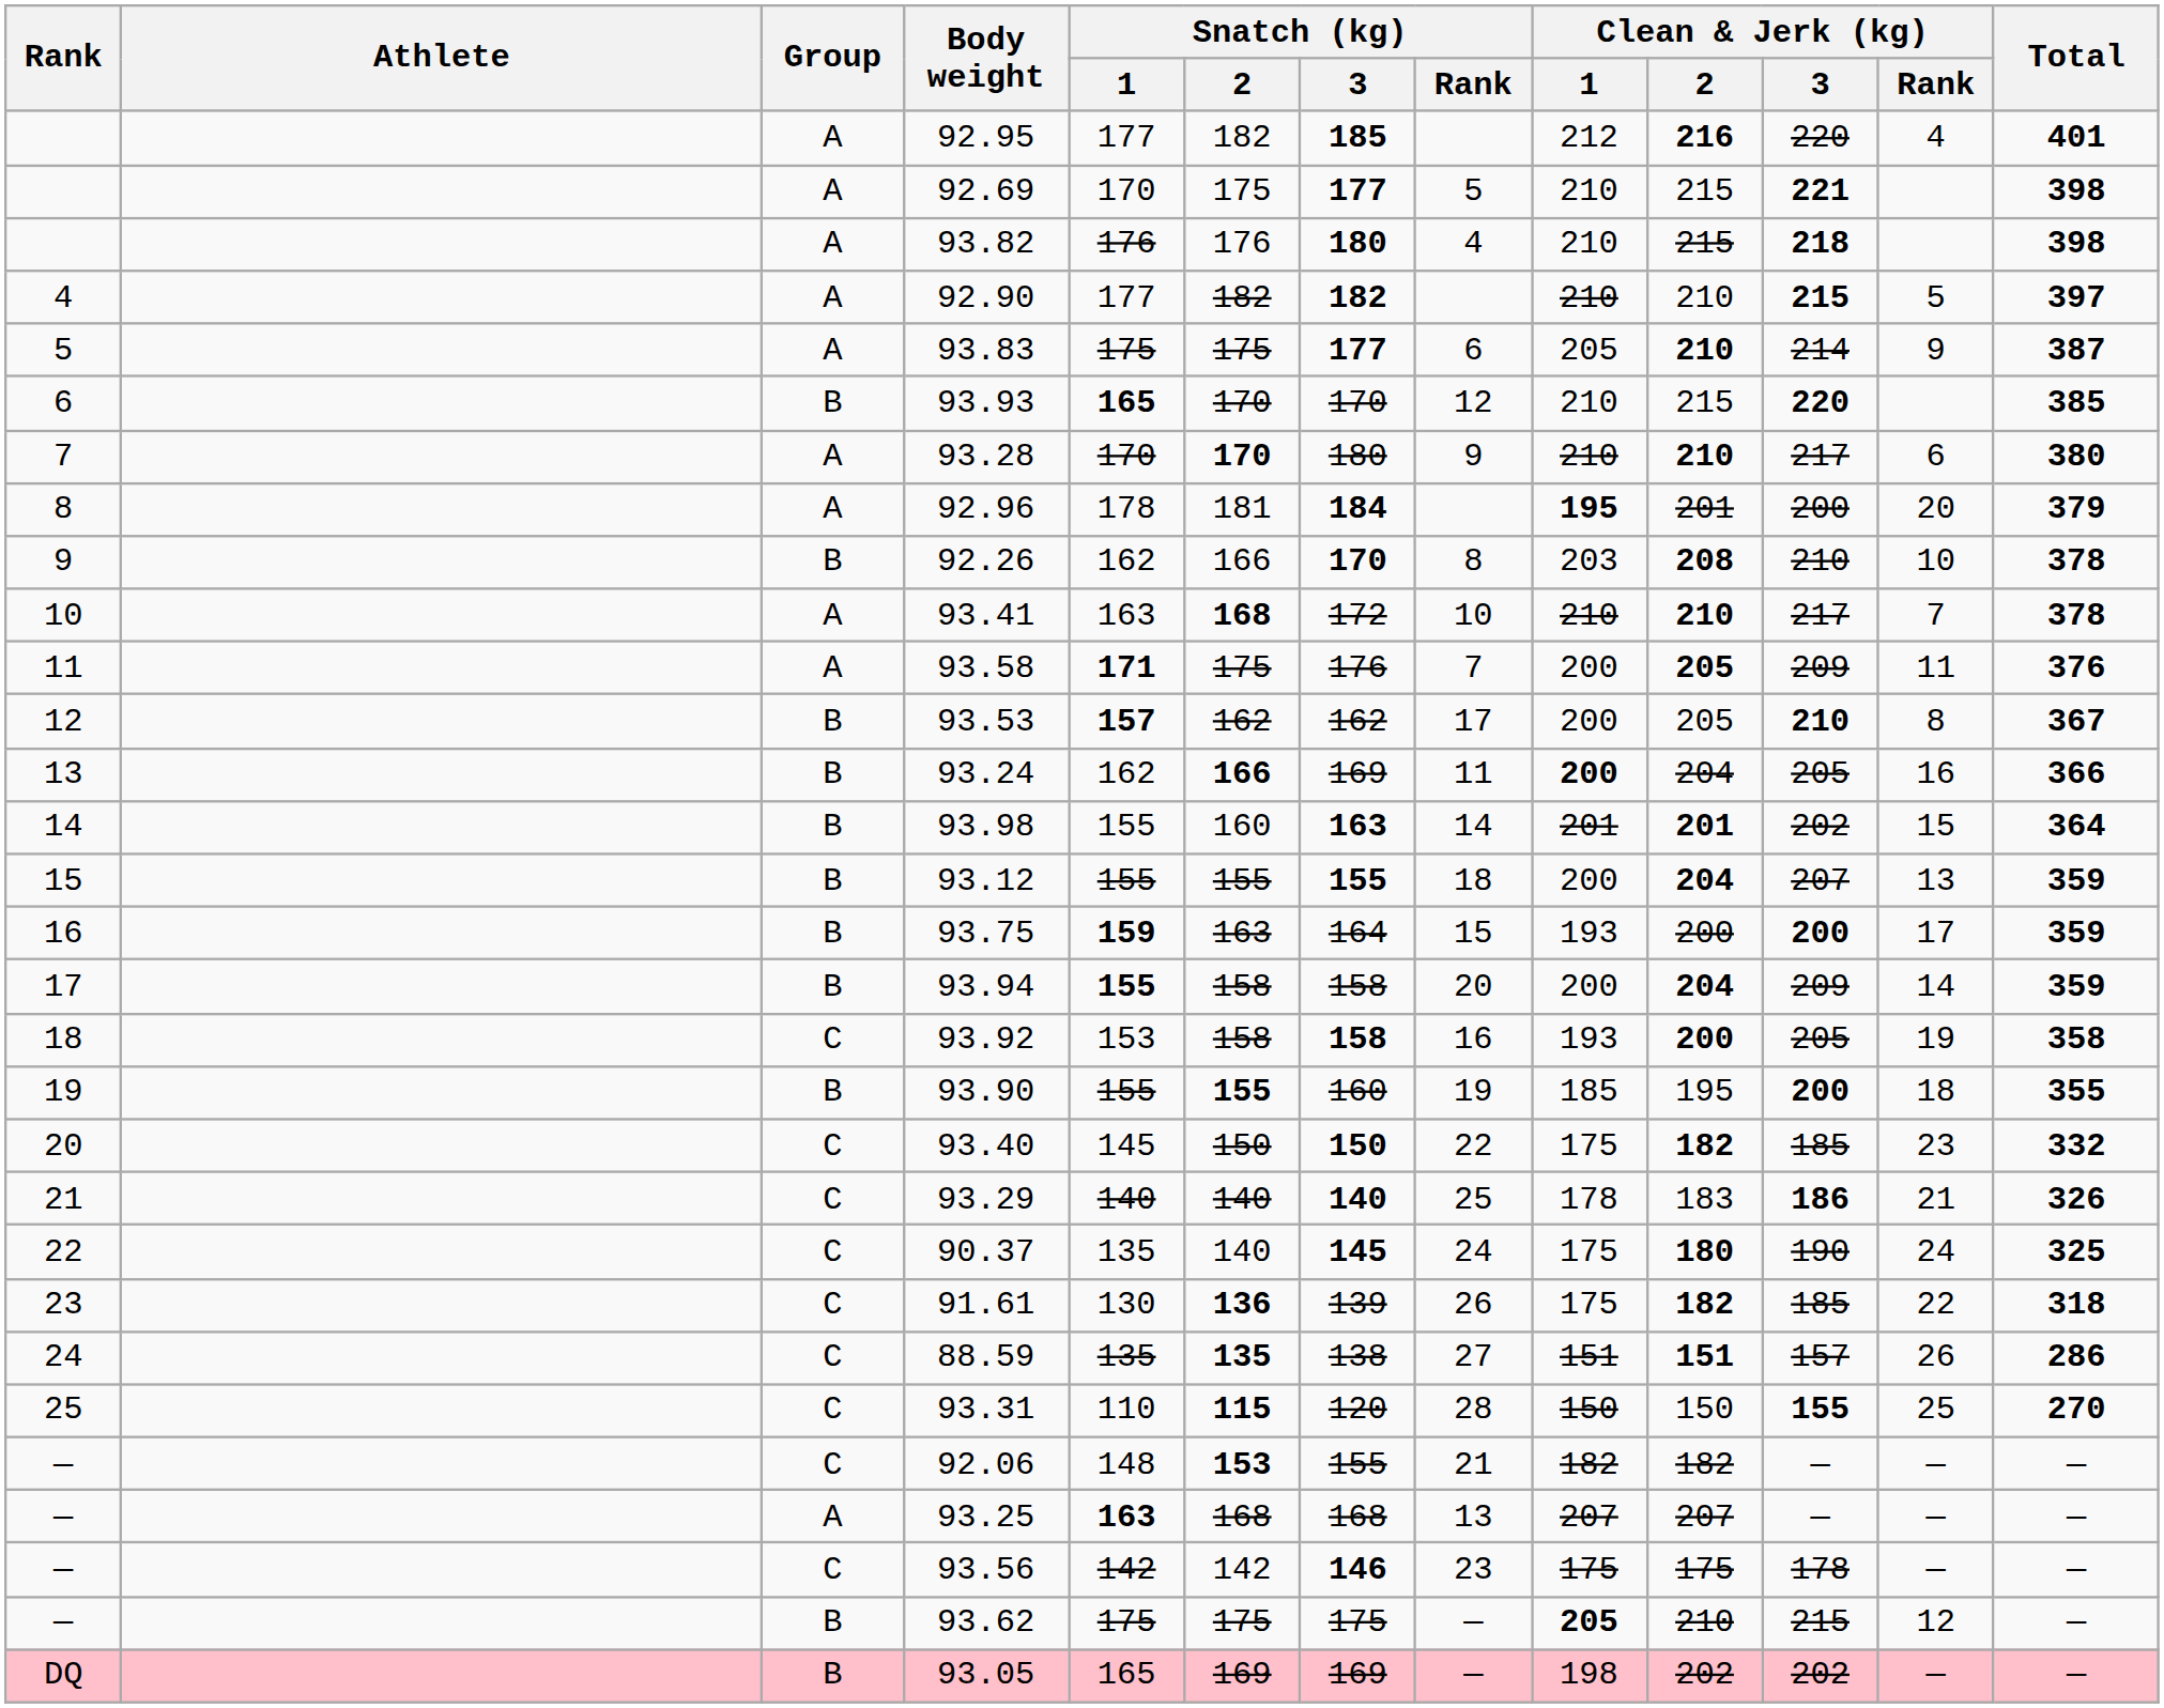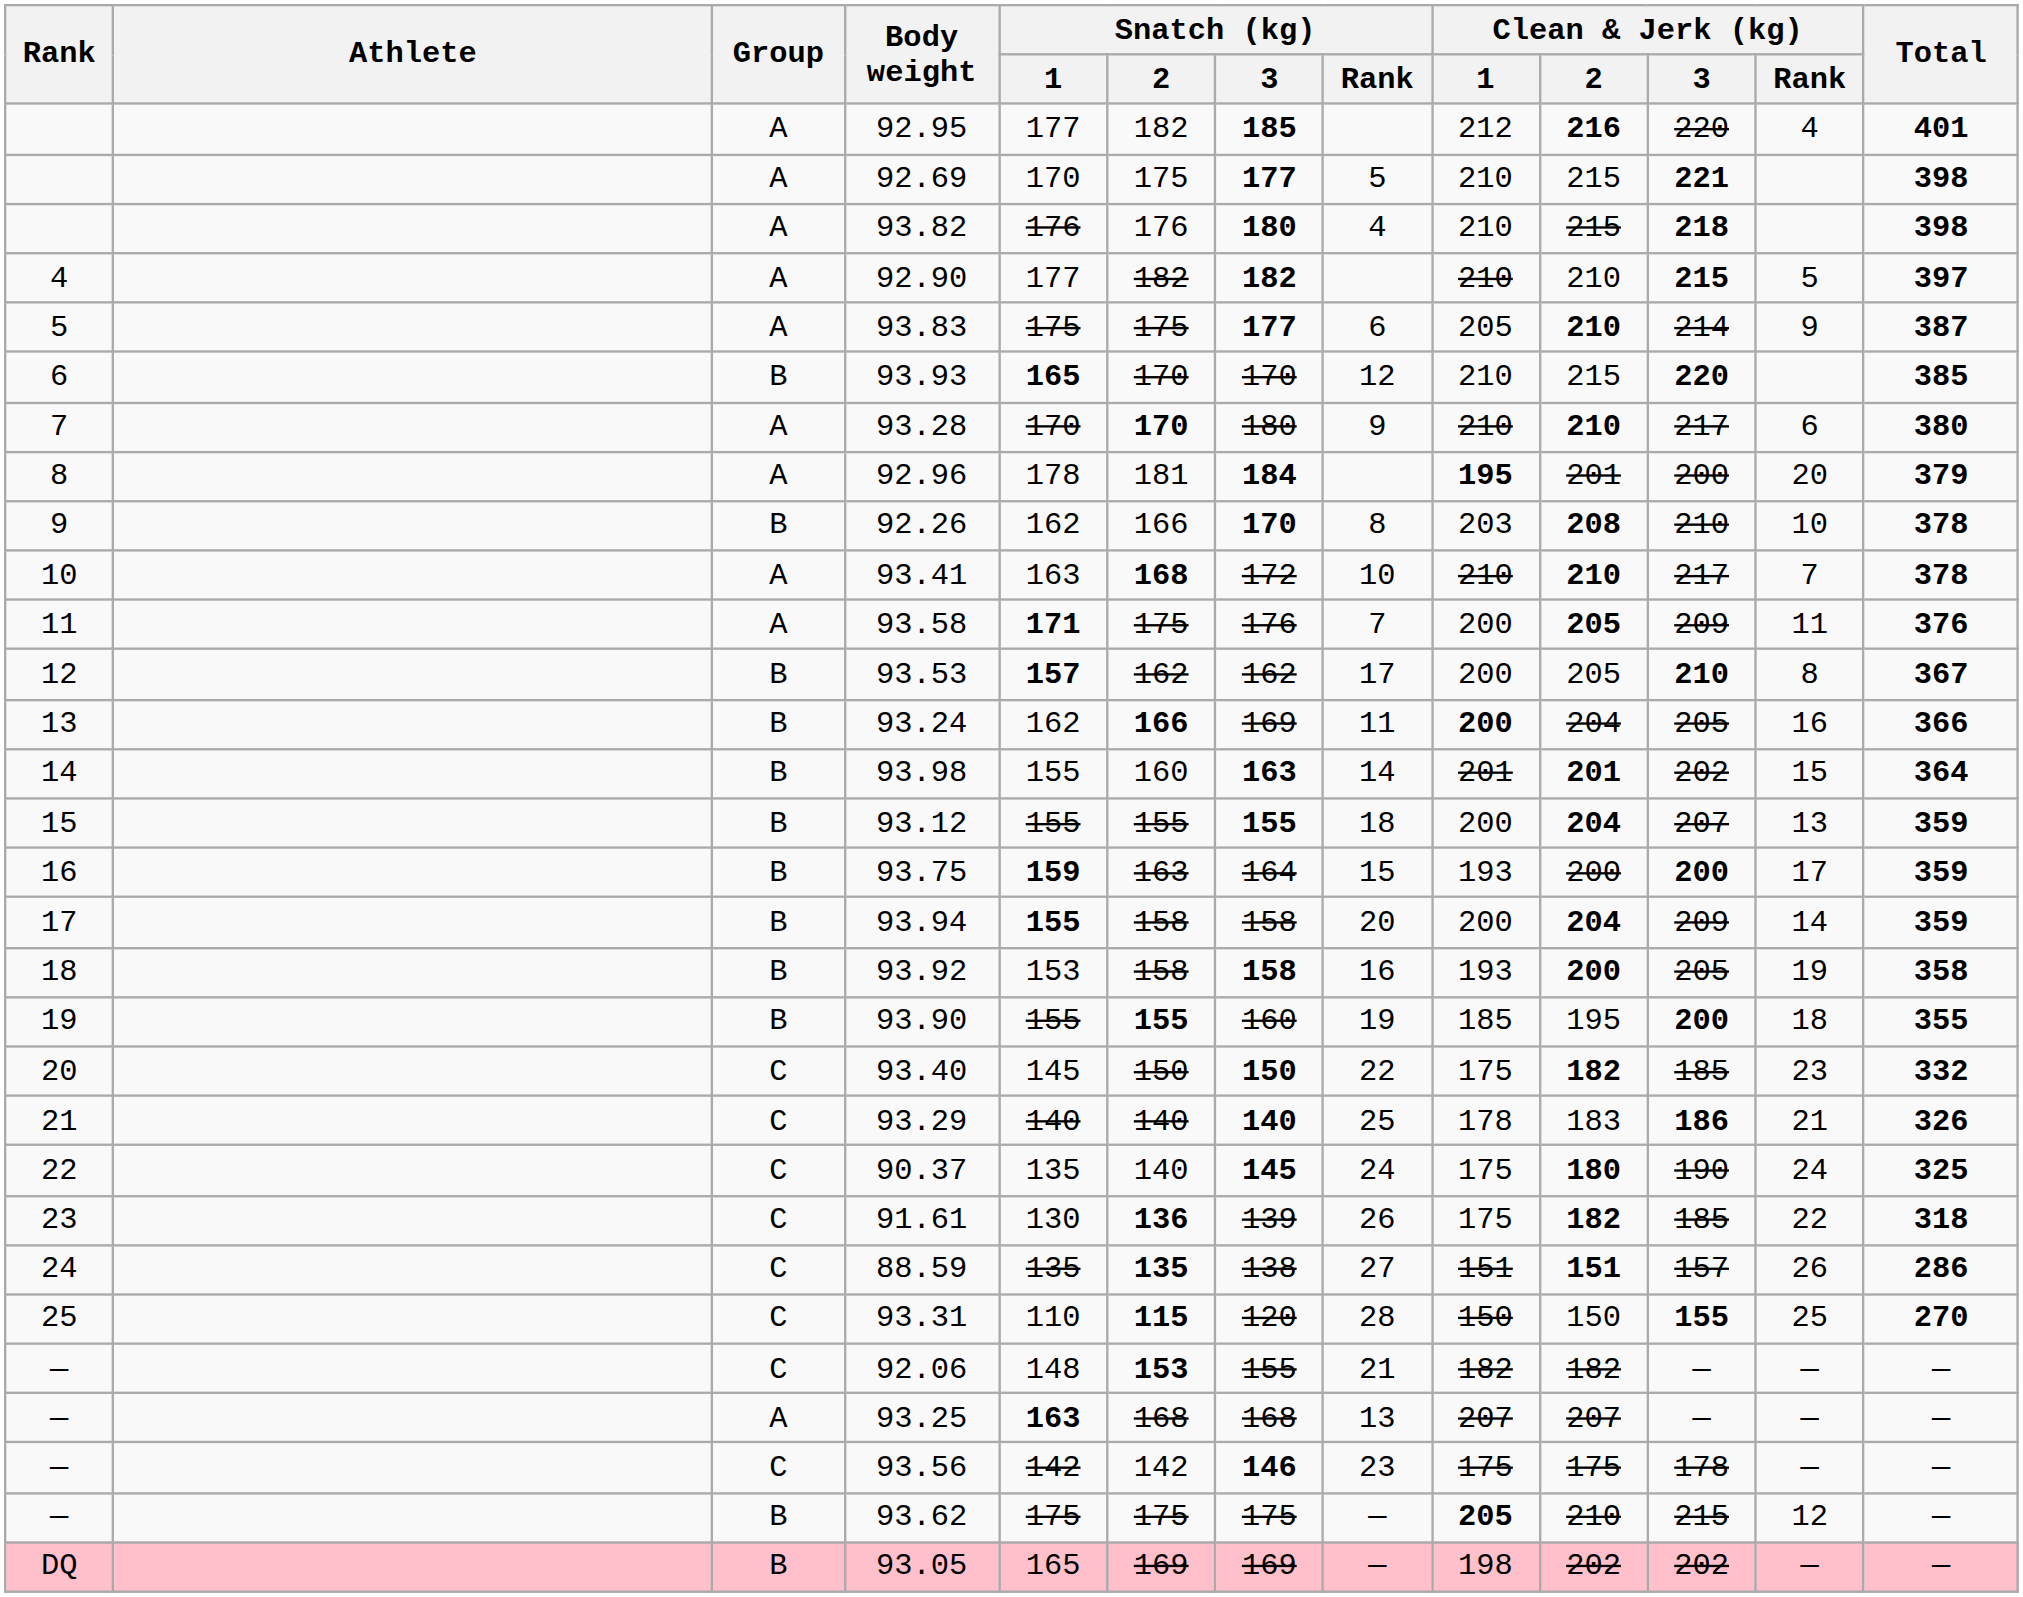 <table class = "wikitable" style="text-align:center;">
 <tr>
 <th rowspan=2 width=40>Rank</th>
 <th rowspan=2 width=250>Athlete</th>
 <th rowspan=2 width=50>Group</th>
 <th rowspan=2 width=60>Body weight</th>
 <th colspan=4>Snatch (kg)</th>
 <th colspan=4>Clean & Jerk (kg)</th>
 <th rowspan=2 width=60>Total</th>
 </tr>
 <tr>
 <th width=40>1</th>
 <th width=40>2</th>
 <th width=40>3</th>
 <th width=40>Rank</th>
 <th width=40>1</th>
 <th width=40>2</th>
 <th width=40>3</th>
 <th width=40>Rank</th>
 </tr>
 <tr>
 <td></td>
 <td align=left></td>
 <td>A</td>
 <td>92.95</td>
 <td>177</td>
 <td>182</td>
 <td><strong>185</strong></td>
 <td></td>
 <td>212</td>
 <td><strong>216</strong></td>
 <td><s>220 </s></td>
 <td>4</td>
 <td><strong>401</strong></td>
 </tr>
 <tr>
 <td></td>
 <td align=left></td>
 <td>A</td>
 <td>92.69</td>
 <td>170</td>
 <td>175</td>
 <td><strong>177</strong></td>
 <td>5</td>
 <td>210</td>
 <td>215</td>
 <td><strong>221</strong></td>
 <td></td>
 <td><strong>398</strong></td>
 </tr>
 <tr>
 <td></td>
 <td align=left></td>
 <td>A</td>
 <td>93.82</td>
 <td><s>176 </s></td>
 <td>176</td>
 <td><strong>180</strong></td>
 <td>4</td>
 <td>210</td>
 <td><s>215 </s></td>
 <td><strong>218</strong></td>
 <td></td>
 <td><strong>398</strong></td>
 </tr>
 <tr>
 <td>4</td>
 <td align=left></td>
 <td>A</td>
 <td>92.90</td>
 <td>177</td>
 <td><s>182 </s></td>
 <td><strong>182</strong></td>
 <td></td>
 <td><s>210 </s></td>
 <td>210</td>
 <td><strong>215</strong></td>
 <td>5</td>
 <td><strong>397</strong></td>
 </tr>
 <tr>
 <td>5</td>
 <td align=left></td>
 <td>A</td>
 <td>93.83</td>
 <td><s>175 </s></td>
 <td><s>175 </s></td>
 <td><strong>177</strong></td>
 <td>6</td>
 <td>205</td>
 <td><strong>210</strong></td>
 <td><s>214 </s></td>
 <td>9</td>
 <td><strong>387</strong></td>
 </tr>
 <tr>
 <td>6</td>
 <td align=left></td>
 <td>B</td>
 <td>93.93</td>
 <td><strong>165</strong></td>
 <td><s>170 </s></td>
 <td><s>170 </s></td>
 <td>12</td>
 <td>210</td>
 <td>215</td>
 <td><strong>220</strong></td>
 <td></td>
 <td><strong>385</strong></td>
 </tr>
 <tr>
 <td>7</td>
 <td align=left></td>
 <td>A</td>
 <td>93.28</td>
 <td><s>170 </s></td>
 <td><strong>170</strong></td>
 <td><s>180 </s></td>
 <td>9</td>
 <td><s>210 </s></td>
 <td><strong>210</strong></td>
 <td><s>217 </s></td>
 <td>6</td>
 <td><strong>380</strong></td>
 </tr>
 <tr>
 <td>8</td>
 <td align=left></td>
 <td>A</td>
 <td>92.96</td>
 <td>178</td>
 <td>181</td>
 <td><strong>184</strong></td>
 <td></td>
 <td><strong>195</strong></td>
 <td><s>201 </s></td>
 <td><s>200 </s></td>
 <td>20</td>
 <td><strong>379</strong></td>
 </tr>
 <tr>
 <td>9</td>
 <td align=left></td>
 <td>B</td>
 <td>92.26</td>
 <td>162</td>
 <td>166</td>
 <td><strong>170</strong></td>
 <td>8</td>
 <td>203</td>
 <td><strong>208</strong></td>
 <td><s>210 </s></td>
 <td>10</td>
 <td><strong>378</strong></td>
 </tr>
 <tr>
 <td>10</td>
 <td align=left></td>
 <td>A</td>
 <td>93.41</td>
 <td>163</td>
 <td><strong>168</strong></td>
 <td><s>172 </s></td>
 <td>10</td>
 <td><s>210 </s></td>
 <td><strong>210</strong></td>
 <td><s>217 </s></td>
 <td>7</td>
 <td><strong>378</strong></td>
 </tr>
 <tr>
 <td>11</td>
 <td align=left></td>
 <td>A</td>
 <td>93.58</td>
 <td><strong>171</strong></td>
 <td><s>175 </s></td>
 <td><s>176 </s></td>
 <td>7</td>
 <td>200</td>
 <td><strong>205</strong></td>
 <td><s>209 </s></td>
 <td>11</td>
 <td><strong>376</strong></td>
 </tr>
 <tr>
 <td>12</td>
 <td align=left></td>
 <td>B</td>
 <td>93.53</td>
 <td><strong>157</strong></td>
 <td><s>162 </s></td>
 <td><s>162 </s></td>
 <td>17</td>
 <td>200</td>
 <td>205</td>
 <td><strong>210</strong></td>
 <td>8</td>
 <td><strong>367</strong></td>
 </tr>
 <tr>
 <td>13</td>
 <td align=left></td>
 <td>B</td>
 <td>93.24</td>
 <td>162</td>
 <td><strong>166</strong></td>
 <td><s>169 </s></td>
 <td>11</td>
 <td><strong>200</strong></td>
 <td><s>204 </s></td>
 <td><s>205 </s></td>
 <td>16</td>
 <td><strong>366</strong></td>
 </tr>
 <tr>
 <td>14</td>
 <td align=left></td>
 <td>B</td>
 <td>93.98</td>
 <td>155</td>
 <td>160</td>
 <td><strong>163</strong></td>
 <td>14</td>
 <td><s>201 </s></td>
 <td><strong>201</strong></td>
 <td><s>202 </s></td>
 <td>15</td>
 <td><strong>364</strong></td>
 </tr>
 <tr>
 <td>15</td>
 <td align=left></td>
 <td>B</td>
 <td>93.12</td>
 <td><s>155 </s></td>
 <td><s>155 </s></td>
 <td><strong>155</strong></td>
 <td>18</td>
 <td>200</td>
 <td><strong>204</strong></td>
 <td><s>207 </s></td>
 <td>13</td>
 <td><strong>359</strong></td>
 </tr>
 <tr>
 <td>16</td>
 <td align=left></td>
 <td>B</td>
 <td>93.75</td>
 <td><strong>159</strong></td>
 <td><s>163 </s></td>
 <td><s>164 </s></td>
 <td>15</td>
 <td>193</td>
 <td><s>200 </s></td>
 <td><strong>200</strong></td>
 <td>17</td>
 <td><strong>359</strong></td>
 </tr>
 <tr>
 <td>17</td>
 <td align=left></td>
 <td>B</td>
 <td>93.94</td>
 <td><strong>155</strong></td>
 <td><s>158 </s></td>
 <td><s>158 </s></td>
 <td>20</td>
 <td>200</td>
 <td><strong>204</strong></td>
 <td><s>209 </s></td>
 <td>14</td>
 <td><strong>359</strong></td>
 </tr>
 <tr>
 <td>18</td>
 <td align=left></td>
-<td>C</td>
+<td>B</td>
 <td>93.92</td>
 <td>153</td>
 <td><s>158 </s></td>
 <td><strong>158</strong></td>
 <td>16</td>
 <td>193</td>
 <td><strong>200</strong></td>
 <td><s>205 </s></td>
 <td>19</td>
 <td><strong>358</strong></td>
 </tr>
 <tr>
 <td>19</td>
 <td align=left></td>
 <td>B</td>
 <td>93.90</td>
 <td><s>155 </s></td>
 <td><strong>155</strong></td>
 <td><s>160 </s></td>
 <td>19</td>
 <td>185</td>
 <td>195</td>
 <td><strong>200</strong></td>
 <td>18</td>
 <td><strong>355</strong></td>
 </tr>
 <tr>
 <td>20</td>
 <td align=left></td>
 <td>C</td>
 <td>93.40</td>
 <td>145</td>
 <td><s>150 </s></td>
 <td><strong>150</strong></td>
 <td>22</td>
 <td>175</td>
 <td><strong>182</strong></td>
 <td><s>185 </s></td>
 <td>23</td>
 <td><strong>332</strong></td>
 </tr>
 <tr>
 <td>21</td>
 <td align=left></td>
 <td>C</td>
 <td>93.29</td>
 <td><s>140 </s></td>
 <td><s>140 </s></td>
 <td><strong>140</strong></td>
 <td>25</td>
 <td>178</td>
 <td>183</td>
 <td><strong>186</strong></td>
 <td>21</td>
 <td><strong>326</strong></td>
 </tr>
 <tr>
 <td>22</td>
 <td align=left></td>
 <td>C</td>
 <td>90.37</td>
 <td>135</td>
 <td>140</td>
 <td><strong>145</strong></td>
 <td>24</td>
 <td>175</td>
 <td><strong>180</strong></td>
 <td><s>190 </s></td>
 <td>24</td>
 <td><strong>325</strong></td>
 </tr>
 <tr>
 <td>23</td>
 <td align=left></td>
 <td>C</td>
 <td>91.61</td>
 <td>130</td>
 <td><strong>136</strong></td>
 <td><s>139 </s></td>
 <td>26</td>
 <td>175</td>
 <td><strong>182</strong></td>
 <td><s>185 </s></td>
 <td>22</td>
 <td><strong>318</strong></td>
 </tr>
 <tr>
 <td>24</td>
 <td align=left></td>
 <td>C</td>
 <td>88.59</td>
 <td><s>135 </s></td>
 <td><strong>135</strong></td>
 <td><s>138 </s></td>
 <td>27</td>
 <td><s>151 </s></td>
 <td><strong>151</strong></td>
 <td><s>157 </s></td>
 <td>26</td>
 <td><strong>286</strong></td>
 </tr>
 <tr>
 <td>25</td>
 <td align=left></td>
 <td>C</td>
 <td>93.31</td>
 <td>110</td>
 <td><strong>115</strong></td>
 <td><s>120 </s></td>
 <td>28</td>
 <td><s>150 </s></td>
 <td>150</td>
 <td><strong>155</strong></td>
 <td>25</td>
 <td><strong>270</strong></td>
 </tr>
 <tr>
 <td>—</td>
 <td align=left></td>
 <td>C</td>
 <td>92.06</td>
 <td>148</td>
 <td><strong>153</strong></td>
 <td><s>155 </s></td>
 <td>21</td>
 <td><s>182 </s></td>
 <td><s>182 </s></td>
 <td>—</td>
 <td>—</td>
 <td>—</td>
 </tr>
 <tr>
 <td>—</td>
 <td align=left></td>
 <td>A</td>
 <td>93.25</td>
 <td><strong>163</strong></td>
 <td><s>168 </s></td>
 <td><s>168 </s></td>
 <td>13</td>
 <td><s>207 </s></td>
 <td><s>207 </s></td>
 <td>—</td>
 <td>—</td>
 <td>—</td>
 </tr>
 <tr>
 <td>—</td>
 <td align=left></td>
 <td>C</td>
 <td>93.56</td>
 <td><s>142 </s></td>
 <td>142</td>
 <td><strong>146</strong></td>
 <td>23</td>
 <td><s>175 </s></td>
 <td><s>175 </s></td>
 <td><s>178 </s></td>
 <td>—</td>
 <td>—</td>
 </tr>
 <tr>
 <td>—</td>
 <td align=left></td>
 <td>B</td>
 <td>93.62</td>
 <td><s>175 </s></td>
 <td><s>175 </s></td>
 <td><s>175 </s></td>
 <td>—</td>
 <td><strong>205</strong></td>
 <td><s>210 </s></td>
 <td><s>215 </s></td>
 <td>12</td>
 <td>—</td>
 </tr>
 <tr bgcolor=pink>
 <td>DQ</td>
 <td align=left></td>
 <td>B</td>
 <td>93.05</td>
 <td>165</td>
 <td><s>169 </s></td>
 <td><s>169 </s></td>
 <td>—</td>
 <td>198</td>
 <td><s>202 </s></td>
 <td><s>202 </s></td>
 <td>—</td>
 <td>—</td>
 </tr>
 </table>
